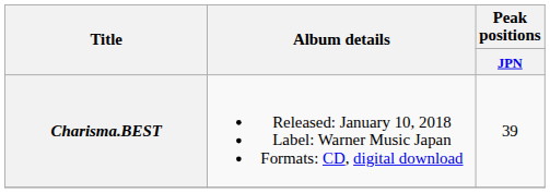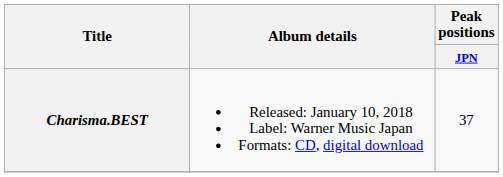 <table class="wikitable plainrowheaders" style="text-align:center;">
 <tr>
 <th style="width:12em;" rowspan="2">Title</th>
 <th style="width:16em;" rowspan="2">Album details</th>
 <th colspan="1">Peak positions</th>
 </tr>
 <tr>
 <th style="width:2.5em;"><small><a href='#'>JPN</a></small><br></th>
 </tr>
 <tr>
 <th scope="row"><em>Charisma.BEST</em></th>
 <td><br><ul><li>Released: January 10, 2018 </li><li>Label: Warner Music Japan</li><li>Formats: <a href='#'>CD</a>, <a href='#'>digital download</a></li></ul></td>
-<td>39</td>
+<td>37</td>
 </tr>
 <tr>
 </tr>
 </table>
